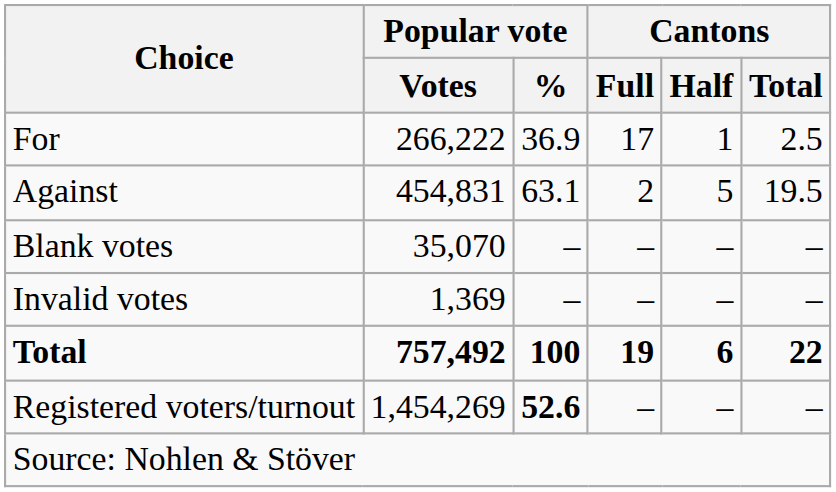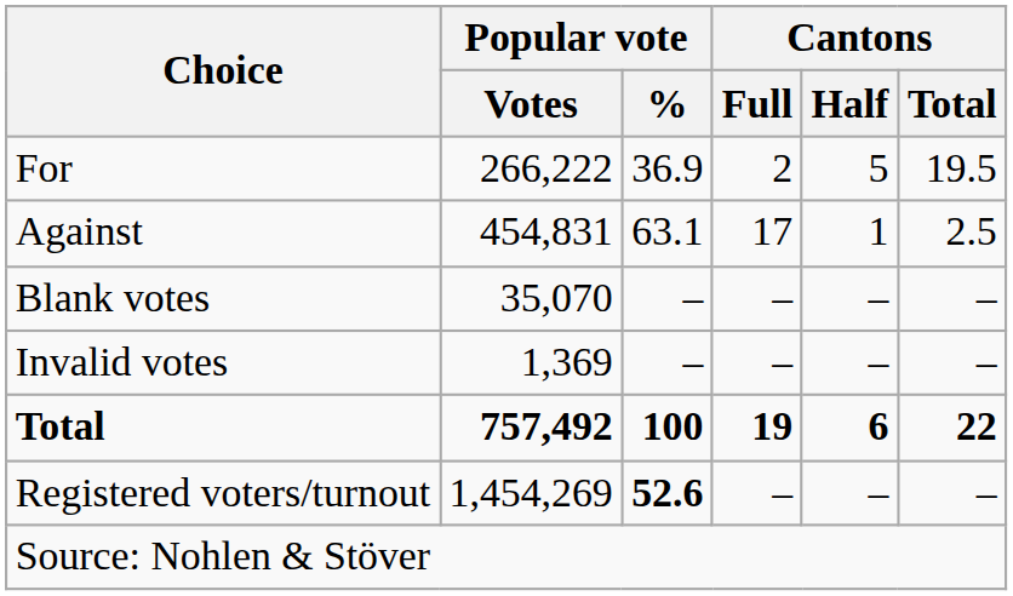 <table class=wikitable style=text-align:right>
 <tr>
 <th rowspan=2>Choice</th>
 <th colspan=2>Popular vote</th>
 <th colspan=3>Cantons</th>
 </tr>
 <tr>
 <th>Votes</th>
 <th>%</th>
 <th>Full</th>
 <th>Half</th>
 <th>Total</th>
 </tr>
 <tr>
 <td align=left>For</td>
 <td>266,222</td>
 <td>36.9</td>
-<td>17</td>
-<td>1</td>
-<td>2.5</td>
+<td>2</td>
+<td>5</td>
+<td>19.5</td>
 </tr>
 <tr>
 <td align=left>Against</td>
 <td>454,831</td>
 <td>63.1</td>
-<td>2</td>
-<td>5</td>
-<td>19.5</td>
+<td>17</td>
+<td>1</td>
+<td>2.5</td>
 </tr>
 <tr>
 <td align=left>Blank votes</td>
 <td>35,070</td>
 <td>–</td>
 <td>–</td>
 <td>–</td>
 <td>–</td>
 </tr>
 <tr>
 <td align=left>Invalid votes</td>
 <td>1,369</td>
 <td>–</td>
 <td>–</td>
 <td>–</td>
 <td>–</td>
 </tr>
 <tr>
 <td align=left><strong>Total</strong></td>
 <td><strong>757,492</strong></td>
 <td><strong>100</strong></td>
 <td><strong>19</strong></td>
 <td><strong>6</strong></td>
 <td><strong>22</strong></td>
 </tr>
 <tr>
 <td align=left>Registered voters/turnout</td>
 <td>1,454,269</td>
 <td><strong>52.6</strong></td>
 <td>–</td>
 <td>–</td>
 <td>–</td>
 </tr>
 <tr>
 <td align=left colspan=6>Source: Nohlen & Stöver</td>
 </tr>
 </table>
